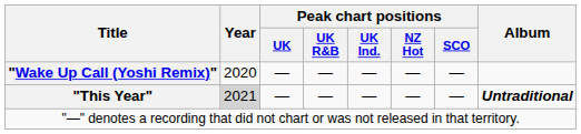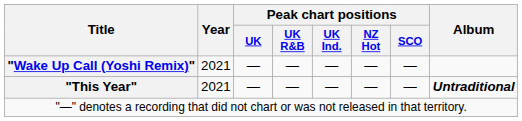 <table class="wikitable plainrowheaders" style="text-align:center;">
 <tr>
 <th scope="col" rowspan="2">Title</th>
 <th scope="col" rowspan="2">Year</th>
 <th scope="col" colspan="5">Peak chart positions</th>
 <th scope="col" rowspan="2">Album</th>
 </tr>
 <tr>
 <th scope="col" style="width:3em; font-size:85%;"><a href='#'>UK</a><br></th>
 <th scope="col" style="width:3em; font-size:85%;"><a href='#'>UK<br>R&B</a><br></th>
 <th scope="col" style="width:3em; font-size:85%;"><a href='#'>UK<br>Ind.</a><br></th>
 <th scope="col" style="width:3em; font-size:85%;"><a href='#'>NZ Hot</a><br></th>
 <th scope="col" style="width:3em; font-size:85%;"><a href='#'>SCO</a><br></th>
 </tr>
 <tr>
 <th scope="row">"<a href='#'>Wake Up Call (Yoshi Remix)</a>"<br></th>
-<td>2020</td>
+<td>2021</td>
 <td>—</td>
 <td>—</td>
 <td>—</td>
 <td>—</td>
 <td>—</td>
 <td></td>
 </tr>
 <tr>
 <th scope="row">"This Year"<br></th>
-<td style="background: lightgrey;">2021</td>
+<td>2021</td>
 <td>—</td>
 <td>—</td>
 <td>—</td>
 <td>—</td>
 <td>—</td>
 <td><strong><em>Untraditional</em></strong></td>
 </tr>
 <tr>
 <td colspan="14" style="font-size:90%">"—" denotes a recording that did not chart or was not released in that territory.</td>
 </tr>
 </table>
